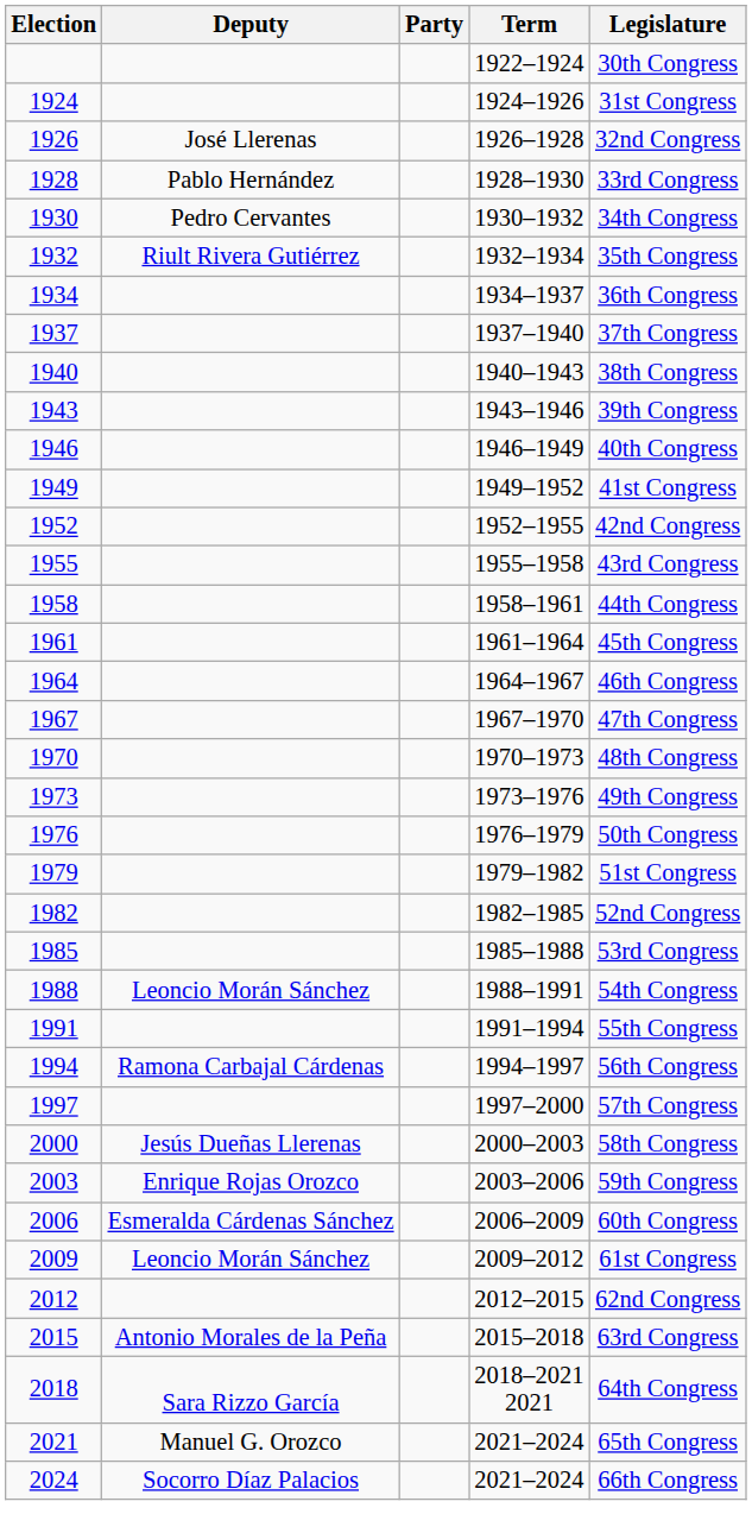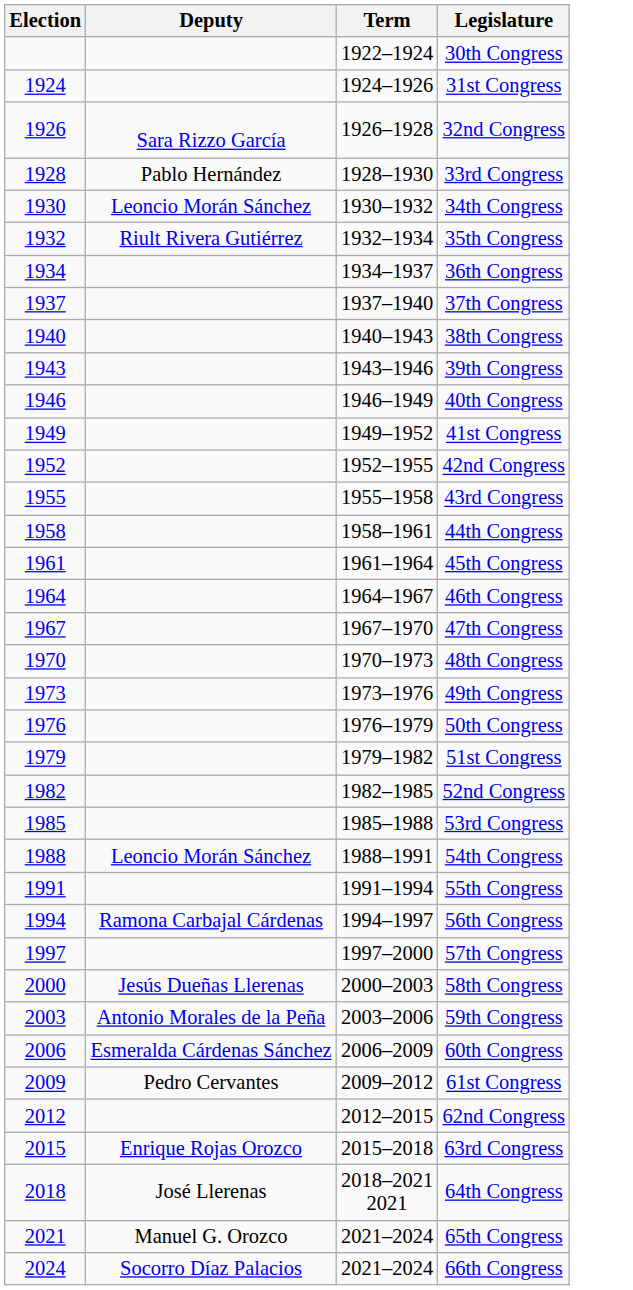 <table class="wikitable sortable" style="text-align: center">
 <tr>
 <th>Election</th>
 <th class="unsortable">Deputy</th>
-<th class="unsortable">Party</th>
 <th class="unsortable">Term</th>
 <th class="unsortable">Legislature</th>
 </tr>
 <tr>
-<td></td>
 <td></td>
 <td></td>
 <td>1922–1924</td>
 <td><a href='#'>30th Congress</a></td>
 </tr>
 <tr>
 <td><a href='#'>1924</a></td>
 <td></td>
-<td></td>
 <td>1924–1926</td>
 <td><a href='#'>31st Congress</a></td>
 </tr>
 <tr>
 <td><a href='#'>1926</a></td>
-<td>José Llerenas</td>
-<td></td>
+<td><br><a href='#'>Sara Rizzo García</a></td>
 <td>1926–1928</td>
 <td><a href='#'>32nd Congress</a></td>
 </tr>
 <tr>
 <td><a href='#'>1928</a></td>
 <td>Pablo Hernández</td>
-<td></td>
 <td>1928–1930</td>
 <td><a href='#'>33rd Congress</a></td>
 </tr>
 <tr>
 <td><a href='#'>1930</a></td>
-<td>Pedro Cervantes</td>
-<td></td>
+<td><a href='#'>Leoncio Morán Sánchez</a></td>
 <td>1930–1932</td>
 <td><a href='#'>34th Congress</a></td>
 </tr>
 <tr>
 <td><a href='#'>1932</a></td>
 <td><a href='#'>Riult Rivera Gutiérrez</a></td>
-<td></td>
 <td>1932–1934</td>
 <td><a href='#'>35th Congress</a></td>
 </tr>
 <tr>
 <td><a href='#'>1934</a></td>
-<td></td>
 <td></td>
 <td>1934–1937</td>
 <td><a href='#'>36th Congress</a></td>
 </tr>
 <tr>
 <td><a href='#'>1937</a></td>
 <td></td>
-<td></td>
 <td>1937–1940</td>
 <td><a href='#'>37th Congress</a></td>
 </tr>
 <tr>
 <td><a href='#'>1940</a></td>
-<td></td>
 <td></td>
 <td>1940–1943</td>
 <td><a href='#'>38th Congress</a></td>
 </tr>
 <tr>
 <td><a href='#'>1943</a></td>
 <td></td>
-<td></td>
 <td>1943–1946</td>
 <td><a href='#'>39th Congress</a></td>
 </tr>
 <tr>
 <td><a href='#'>1946</a></td>
-<td></td>
 <td></td>
 <td>1946–1949</td>
 <td><a href='#'>40th Congress</a></td>
 </tr>
 <tr>
 <td><a href='#'>1949</a></td>
 <td></td>
-<td></td>
 <td>1949–1952</td>
 <td><a href='#'>41st Congress</a></td>
 </tr>
 <tr>
 <td><a href='#'>1952</a></td>
-<td></td>
 <td></td>
 <td>1952–1955</td>
 <td><a href='#'>42nd Congress</a></td>
 </tr>
 <tr>
 <td><a href='#'>1955</a></td>
 <td></td>
-<td></td>
 <td>1955–1958</td>
 <td><a href='#'>43rd Congress</a></td>
 </tr>
 <tr>
 <td><a href='#'>1958</a></td>
-<td></td>
 <td></td>
 <td>1958–1961</td>
 <td><a href='#'>44th Congress</a></td>
 </tr>
 <tr>
 <td><a href='#'>1961</a></td>
 <td></td>
-<td></td>
 <td>1961–1964</td>
 <td><a href='#'>45th Congress</a></td>
 </tr>
 <tr>
 <td><a href='#'>1964</a></td>
-<td></td>
 <td></td>
 <td>1964–1967</td>
 <td><a href='#'>46th Congress</a></td>
 </tr>
 <tr>
 <td><a href='#'>1967</a></td>
 <td></td>
-<td></td>
 <td>1967–1970</td>
 <td><a href='#'>47th Congress</a></td>
 </tr>
 <tr>
 <td><a href='#'>1970</a></td>
-<td></td>
 <td></td>
 <td>1970–1973</td>
 <td><a href='#'>48th Congress</a></td>
 </tr>
 <tr>
 <td><a href='#'>1973</a></td>
 <td></td>
-<td></td>
 <td>1973–1976</td>
 <td><a href='#'>49th Congress</a></td>
 </tr>
 <tr>
 <td><a href='#'>1976</a></td>
-<td></td>
 <td></td>
 <td>1976–1979</td>
 <td><a href='#'>50th Congress</a></td>
 </tr>
 <tr>
 <td><a href='#'>1979</a></td>
 <td></td>
-<td></td>
 <td>1979–1982</td>
 <td><a href='#'>51st Congress</a></td>
 </tr>
 <tr>
 <td><a href='#'>1982</a></td>
-<td></td>
 <td></td>
 <td>1982–1985</td>
 <td><a href='#'>52nd Congress</a></td>
 </tr>
 <tr>
 <td><a href='#'>1985</a></td>
 <td></td>
-<td></td>
 <td>1985–1988</td>
 <td><a href='#'>53rd Congress</a></td>
 </tr>
 <tr>
 <td><a href='#'>1988</a></td>
 <td><a href='#'>Leoncio Morán Sánchez</a></td>
-<td></td>
 <td>1988–1991</td>
 <td><a href='#'>54th Congress</a></td>
 </tr>
 <tr>
 <td><a href='#'>1991</a></td>
-<td></td>
 <td></td>
 <td>1991–1994</td>
 <td><a href='#'>55th Congress</a></td>
 </tr>
 <tr>
 <td><a href='#'>1994</a></td>
 <td><a href='#'>Ramona Carbajal Cárdenas</a></td>
-<td></td>
 <td>1994–1997</td>
 <td><a href='#'>56th Congress</a></td>
 </tr>
 <tr>
 <td><a href='#'>1997</a></td>
-<td></td>
 <td></td>
 <td>1997–2000</td>
 <td><a href='#'>57th Congress</a></td>
 </tr>
 <tr>
 <td><a href='#'>2000</a></td>
 <td><a href='#'>Jesús Dueñas Llerenas</a></td>
-<td></td>
 <td>2000–2003</td>
 <td><a href='#'>58th Congress</a></td>
 </tr>
 <tr>
 <td><a href='#'>2003</a></td>
-<td><a href='#'>Enrique Rojas Orozco</a></td>
-<td></td>
+<td><a href='#'>Antonio Morales de la Peña</a></td>
 <td>2003–2006</td>
 <td><a href='#'>59th Congress</a></td>
 </tr>
 <tr>
 <td><a href='#'>2006</a></td>
 <td><a href='#'>Esmeralda Cárdenas Sánchez</a></td>
-<td></td>
 <td>2006–2009</td>
 <td><a href='#'>60th Congress</a></td>
 </tr>
 <tr>
 <td><a href='#'>2009</a></td>
-<td><a href='#'>Leoncio Morán Sánchez</a></td>
-<td></td>
+<td>Pedro Cervantes</td>
 <td>2009–2012</td>
 <td><a href='#'>61st Congress</a></td>
 </tr>
 <tr>
 <td><a href='#'>2012</a></td>
 <td></td>
-<td></td>
 <td>2012–2015</td>
 <td><a href='#'>62nd Congress</a></td>
 </tr>
 <tr>
 <td><a href='#'>2015</a></td>
-<td><a href='#'>Antonio Morales de la Peña</a></td>
-<td></td>
+<td><a href='#'>Enrique Rojas Orozco</a></td>
 <td>2015–2018</td>
 <td><a href='#'>63rd Congress</a></td>
 </tr>
 <tr>
 <td><a href='#'>2018</a></td>
-<td><br><a href='#'>Sara Rizzo García</a></td>
-<td></td>
+<td>José Llerenas</td>
 <td>2018–2021<br>2021</td>
 <td><a href='#'>64th Congress</a></td>
 </tr>
 <tr>
 <td><a href='#'>2021</a></td>
 <td>Manuel G. Orozco</td>
-<td></td>
 <td>2021–2024</td>
 <td><a href='#'>65th Congress</a></td>
 </tr>
 <tr>
 <td><a href='#'>2024</a></td>
 <td><a href='#'>Socorro Díaz Palacios</a></td>
-<td></td>
 <td>2021–2024</td>
 <td><a href='#'>66th Congress</a></td>
 </tr>
 </table>
